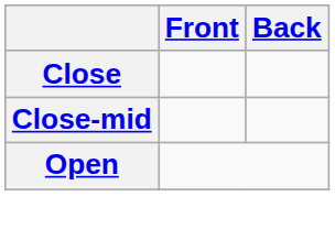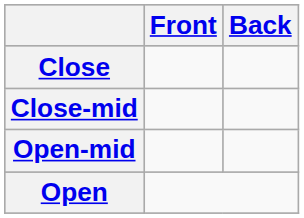 <table class="wikitable" style="text-align:center">
 <tr>
 <th></th>
 <th><a href='#'>Front</a></th>
 <th><a href='#'>Back</a></th>
 </tr>
 <tr>
 <th><a href='#'>Close</a></th>
 <td> </td>
 <td> </td>
 </tr>
 <tr>
 <th><a href='#'>Close-mid</a></th>
 <td>     </td>
 <td>     </td>
 </tr>
 <tr>
+<th><a href='#'>Open-mid</a></th>
+<td>     </td>
+<td>     </td>
+</tr>
+<tr>
 <th><a href='#'>Open</a></th>
 <td colspan=2>     </td>
 </tr>
 </table>
